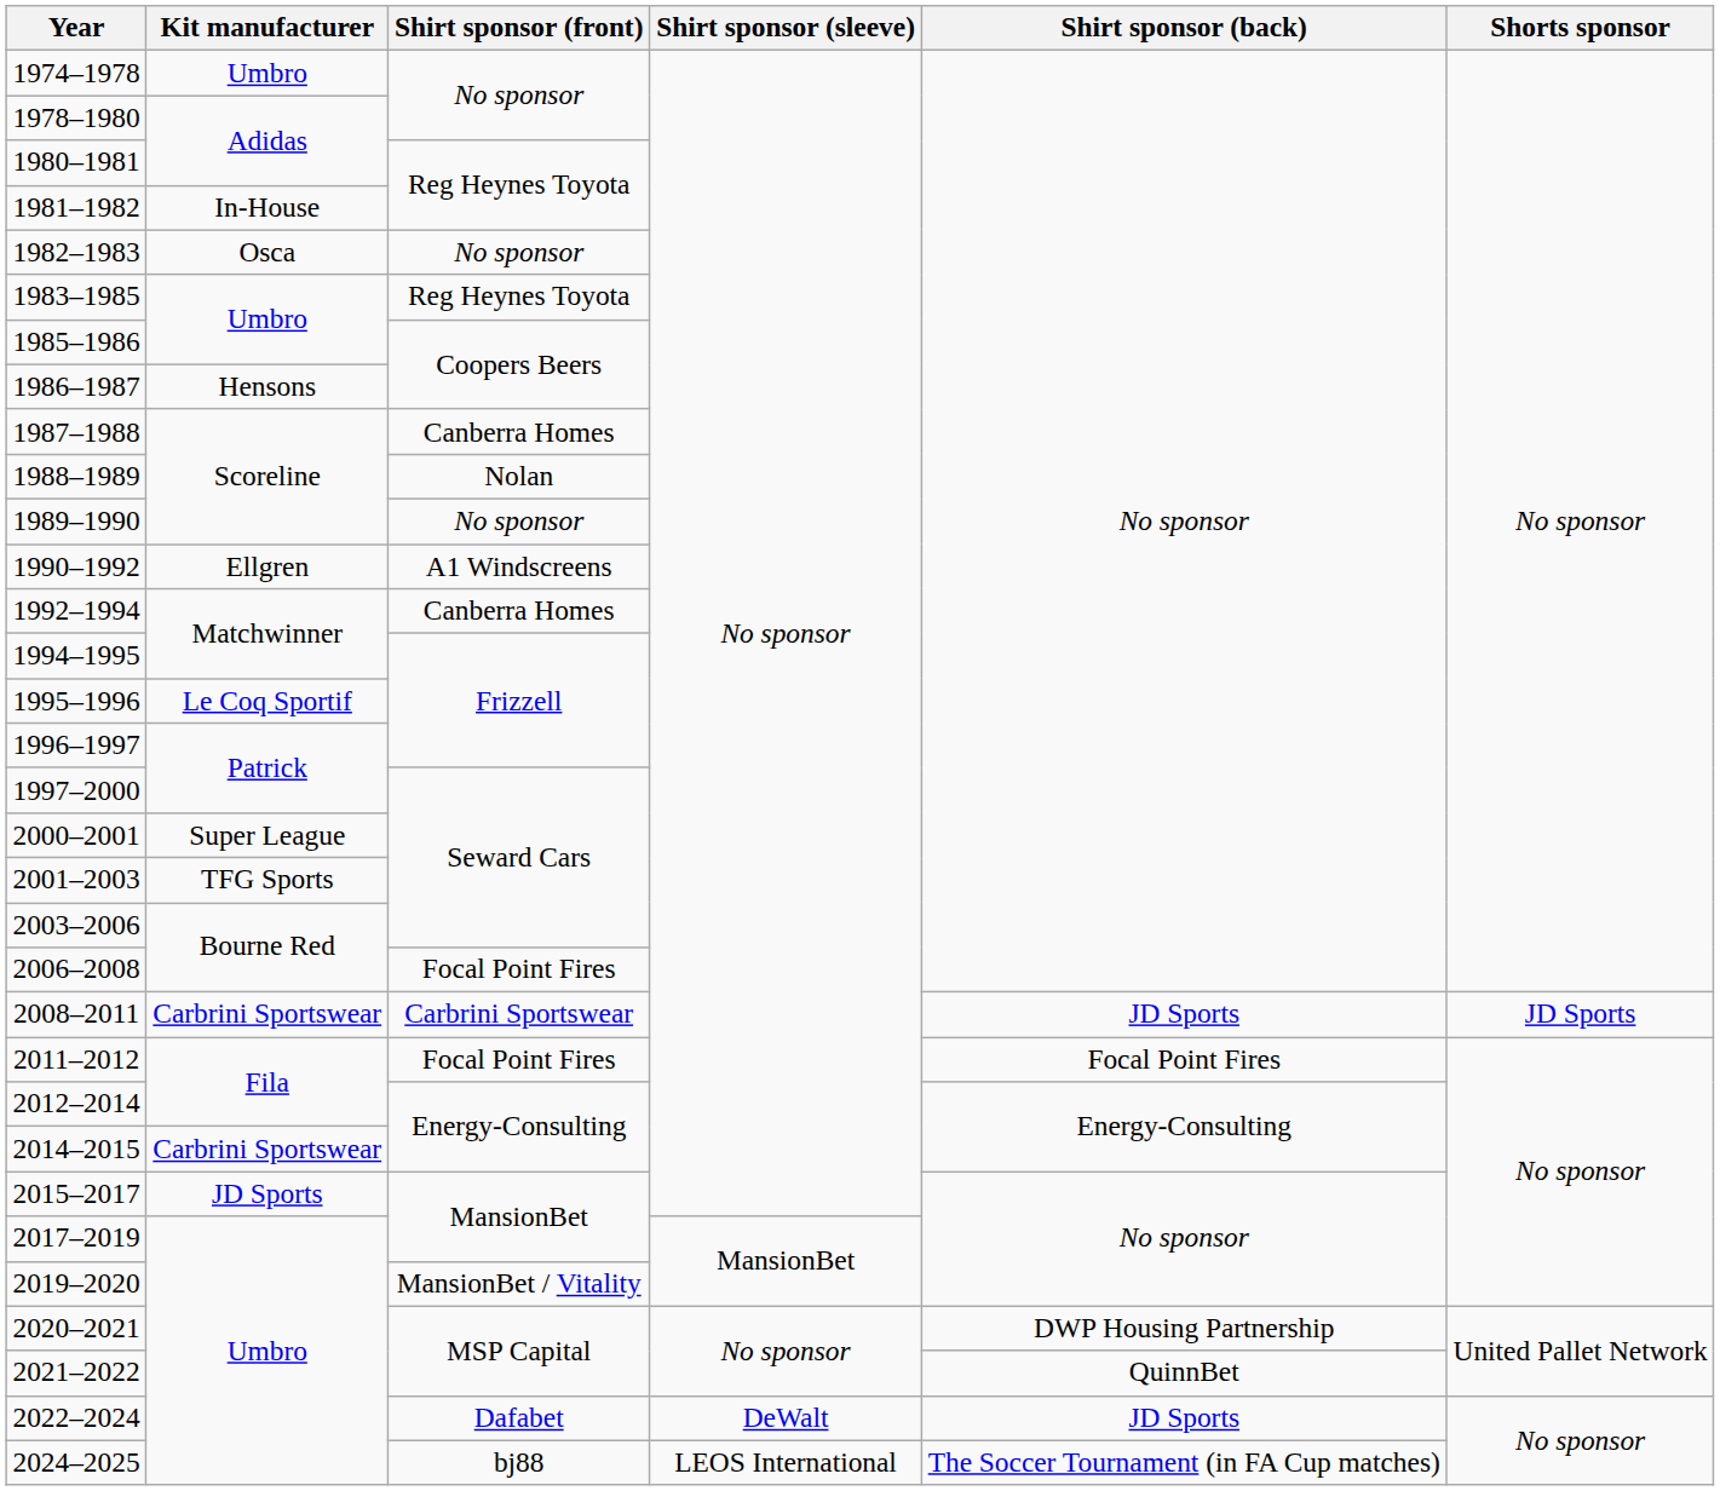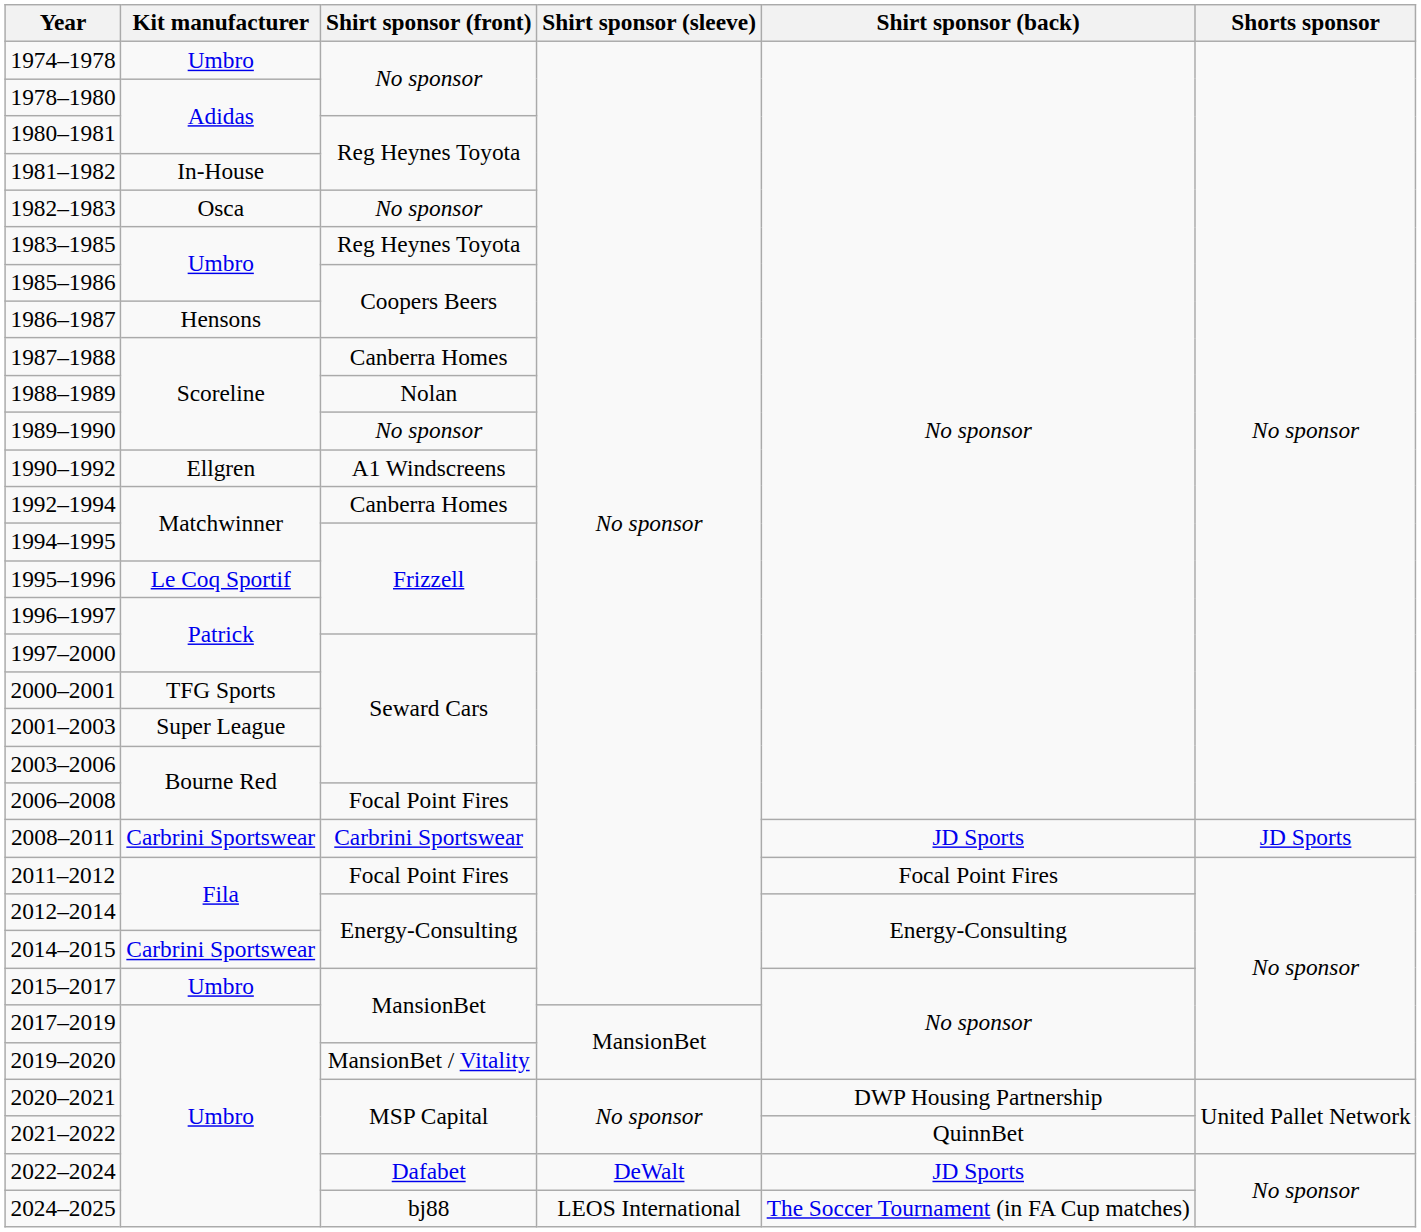 <table class="wikitable" style="text-align:center;margin-left:1em">
 <tr>
 <th>Year</th>
 <th>Kit manufacturer</th>
 <th>Shirt sponsor (front)</th>
 <th>Shirt sponsor (sleeve)</th>
 <th>Shirt sponsor (back)</th>
 <th>Shorts sponsor</th>
 </tr>
 <tr>
 <td>1974–1978</td>
 <td><a href='#'>Umbro</a></td>
 <td rowspan=2><em>No sponsor</em></td>
 <td rowspan=26><em>No sponsor</em></td>
 <td rowspan="21"><em>No sponsor</em></td>
 <td rowspan="21"><em>No sponsor</em></td>
 </tr>
 <tr>
 <td>1978–1980</td>
 <td rowspan=2><a href='#'>Adidas</a></td>
 </tr>
 <tr>
 <td>1980–1981</td>
 <td rowspan=2>Reg Heynes Toyota</td>
 </tr>
 <tr>
 <td>1981–1982</td>
 <td>In-House</td>
 </tr>
 <tr>
 <td>1982–1983</td>
 <td>Osca</td>
 <td><em>No sponsor</em></td>
 </tr>
 <tr>
 <td>1983–1985</td>
 <td rowspan=2><a href='#'>Umbro</a></td>
 <td>Reg Heynes Toyota</td>
 </tr>
 <tr>
 <td>1985–1986</td>
 <td rowspan=2>Coopers Beers</td>
 </tr>
 <tr>
 <td>1986–1987</td>
 <td>Hensons</td>
 </tr>
 <tr>
 <td>1987–1988</td>
 <td rowspan=3>Scoreline</td>
 <td>Canberra Homes</td>
 </tr>
 <tr>
 <td>1988–1989</td>
 <td>Nolan</td>
 </tr>
 <tr>
 <td>1989–1990</td>
 <td><em>No sponsor</em></td>
 </tr>
 <tr>
 <td>1990–1992</td>
 <td>Ellgren</td>
 <td>A1 Windscreens</td>
 </tr>
 <tr>
 <td>1992–1994</td>
 <td rowspan=2>Matchwinner</td>
 <td>Canberra Homes</td>
 </tr>
 <tr>
 <td>1994–1995</td>
 <td rowspan=3><a href='#'>Frizzell</a></td>
 </tr>
 <tr>
 <td>1995–1996</td>
 <td><a href='#'>Le Coq Sportif</a></td>
 </tr>
 <tr>
 <td>1996–1997</td>
 <td rowspan=2><a href='#'>Patrick</a></td>
 </tr>
 <tr>
 <td>1997–2000</td>
 <td rowspan=4>Seward Cars</td>
 </tr>
 <tr>
 <td>2000–2001</td>
-<td>Super League</td>
+<td>TFG Sports</td>
 </tr>
 <tr>
 <td>2001–2003</td>
-<td>TFG Sports</td>
+<td>Super League</td>
 </tr>
 <tr>
 <td>2003–2006</td>
 <td rowspan=2>Bourne Red</td>
 </tr>
 <tr>
 <td>2006–2008</td>
 <td>Focal Point Fires</td>
 </tr>
 <tr>
 <td>2008–2011</td>
 <td><a href='#'>Carbrini Sportswear</a></td>
 <td><a href='#'>Carbrini Sportswear</a></td>
 <td><a href='#'>JD Sports</a></td>
 <td><a href='#'>JD Sports</a></td>
 </tr>
 <tr>
 <td>2011–2012</td>
 <td rowspan=2><a href='#'>Fila</a></td>
 <td>Focal Point Fires</td>
 <td>Focal Point Fires</td>
 <td rowspan="6"><em>No sponsor</em></td>
 </tr>
 <tr>
 <td>2012–2014</td>
 <td rowspan=2>Energy-Consulting</td>
 <td rowspan="2">Energy-Consulting</td>
 </tr>
 <tr>
 <td>2014–2015</td>
 <td><a href='#'>Carbrini Sportswear</a></td>
 </tr>
 <tr>
 <td>2015–2017</td>
-<td><a href='#'>JD Sports</a></td>
+<td><a href='#'>Umbro</a></td>
 <td rowspan=2>MansionBet</td>
 <td rowspan="3"><em>No sponsor</em></td>
 </tr>
 <tr>
 <td>2017–2019</td>
 <td rowspan="7"><a href='#'>Umbro</a></td>
 <td rowspan=2>MansionBet</td>
 </tr>
 <tr>
 <td>2019–2020</td>
 <td>MansionBet / <a href='#'>Vitality</a></td>
 </tr>
 <tr>
 <td>2020–2021</td>
 <td rowspan="2">MSP Capital</td>
 <td rowspan="2"><em>No sponsor</em></td>
 <td>DWP Housing Partnership</td>
 <td rowspan="2">United Pallet Network</td>
 </tr>
 <tr>
 <td>2021–2022</td>
 <td>QuinnBet</td>
 </tr>
 <tr>
 <td>2022–2024</td>
 <td><a href='#'>Dafabet</a></td>
 <td><a href='#'>DeWalt</a></td>
 <td><a href='#'>JD Sports</a></td>
 <td rowspan="2"><em>No sponsor</em></td>
 </tr>
 <tr>
 <td>2024–2025</td>
 <td>bj88</td>
 <td rowspan="2">LEOS International</td>
 <td><a href='#'>The Soccer Tournament</a> (in FA Cup matches)</td>
 </tr>
 </table>
